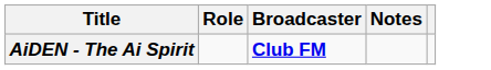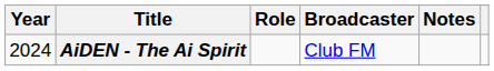 <table class="wikitable plainrowheaders" style="margin-right: 0;">
 <tr>
+<th scope="col">Year</th>
 <th scope="col">Title</th>
 <th scope="col">Role</th>
 <th scope="col">Broadcaster</th>
 <th scope="col" class="unsortable">Notes</th>
 <th scope="col" class="unsortable"></th>
 </tr>
 <tr>
+<td>2024</td>
 <th scope="row"><em>AiDEN - The Ai Spirit</em></th>
 <td></td>
-<td><strong><a href='#'>Club FM</a></strong></td>
+<td><a href='#'>Club FM</a></td>
 <td></td>
 <td style="text-align:center;"></td>
 </tr>
 </table>
